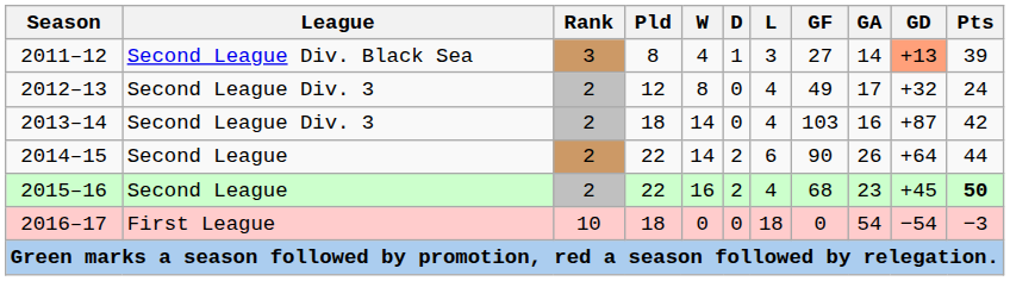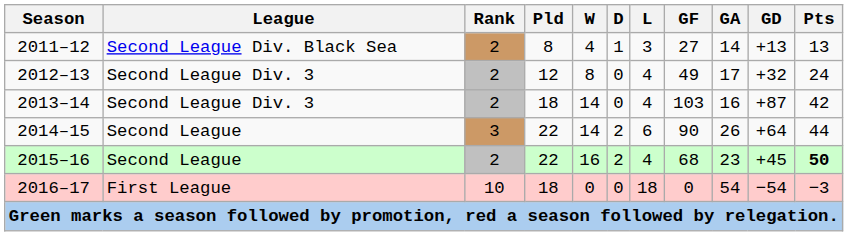 <table class="wikitable">
 <tr>
 <th>Season</th>
 <th>League</th>
 <th>Rank</th>
 <th>Pld</th>
 <th>W</th>
 <th>D</th>
 <th>L</th>
 <th>GF</th>
 <th>GA</th>
 <th>GD</th>
 <th>Pts</th>
 </tr>
 <tr align=center>
 <td>2011–12</td>
 <td align=left><a href='#'>Second League</a> Div. Black Sea</td>
-<td bgcolor=cc9966>3</td>
+<td bgcolor=cc9966>2</td>
 <td>8</td>
 <td>4</td>
 <td>1</td>
 <td>3</td>
 <td>27</td>
 <td>14</td>
-<td style="background: lightsalmon;">+13</td>
-<td>39</td>
+<td>+13</td>
+<td>13</td>
 </tr>
 <tr align=center>
 <td>2012–13</td>
 <td align=left>Second League Div. 3</td>
 <td bgcolor=silver>2</td>
 <td>12</td>
 <td>8</td>
 <td>0</td>
 <td>4</td>
 <td>49</td>
 <td>17</td>
 <td>+32</td>
 <td>24</td>
 </tr>
 <tr align=center>
 <td>2013–14</td>
 <td align=left>Second League Div. 3</td>
 <td bgcolor=silver>2</td>
 <td>18</td>
 <td>14</td>
 <td>0</td>
 <td>4</td>
 <td>103</td>
 <td>16</td>
 <td>+87</td>
 <td>42</td>
 </tr>
 <tr align=center>
 <td>2014–15</td>
 <td align=left>Second League</td>
-<td bgcolor=cc9966>2</td>
+<td bgcolor=cc9966>3</td>
 <td>22</td>
 <td>14</td>
 <td>2</td>
 <td>6</td>
 <td>90</td>
 <td>26</td>
 <td>+64</td>
 <td>44</td>
 </tr>
 <tr align=center bgcolor=#cfc>
 <td>2015–16</td>
 <td align=left>Second League</td>
 <td bgcolor=silver>2</td>
 <td>22</td>
 <td>16</td>
 <td>2</td>
 <td>4</td>
 <td>68</td>
 <td>23</td>
 <td>+45</td>
 <td><strong>50</strong></td>
 </tr>
 <tr align=center bgcolor=#fcc>
 <td>2016–17</td>
 <td align=left>First League</td>
 <td>10</td>
 <td>18</td>
 <td>0</td>
 <td>0</td>
 <td>18</td>
 <td>0</td>
 <td>54</td>
 <td>−54</td>
 <td>−3</td>
 </tr>
 <tr bgcolor=#abcdef>
 <td colspan=11 align=center><strong>Green marks a season followed by promotion, red a season followed by relegation.</strong></td>
 </tr>
 </table>
